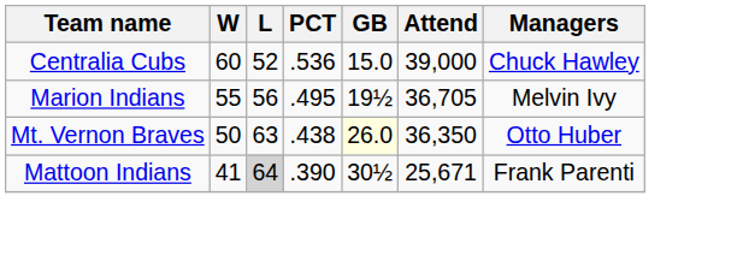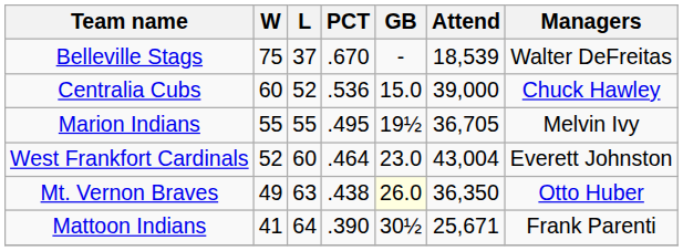 <table class="wikitable">
 <tr>
 <th>Team name</th>
 <th>W</th>
 <th>L</th>
 <th>PCT</th>
 <th>GB</th>
 <th>Attend</th>
 <th>Managers</th>
+</tr>
+<tr align=center>
+<td><a href='#'>Belleville Stags</a></td>
+<td>75</td>
+<td>37</td>
+<td>.670</td>
+<td>-</td>
+<td>18,539</td>
+<td>Walter DeFreitas</td>
 </tr>
 <tr align=center>
 <td><a href='#'>Centralia Cubs</a></td>
 <td>60</td>
 <td>52</td>
 <td>.536</td>
 <td>15.0</td>
 <td>39,000</td>
 <td><a href='#'>Chuck Hawley</a></td>
 </tr>
 <tr align=center>
 <td><a href='#'>Marion Indians</a></td>
 <td>55</td>
-<td>56</td>
+<td>55</td>
 <td>.495</td>
 <td>19½</td>
 <td>36,705</td>
 <td>Melvin Ivy</td>
 </tr>
 <tr align=center>
+<td><a href='#'>West Frankfort Cardinals</a></td>
+<td>52</td>
+<td>60</td>
+<td>.464</td>
+<td>23.0</td>
+<td>43,004</td>
+<td>Everett Johnston</td>
+</tr>
+<tr align=center>
 <td><a href='#'>Mt. Vernon Braves</a></td>
-<td>50</td>
+<td>49</td>
 <td>63</td>
 <td>.438</td>
 <td style="background: lightyellow;">26.0</td>
 <td>36,350</td>
 <td><a href='#'>Otto Huber</a></td>
 </tr>
 <tr align=center>
 <td><a href='#'>Mattoon Indians</a></td>
 <td>41</td>
-<td style="background: lightgrey;">64</td>
+<td>64</td>
 <td>.390</td>
 <td>30½</td>
 <td>25,671</td>
 <td>Frank Parenti</td>
 </tr>
 <tr align=center>
 </tr>
 </table>
